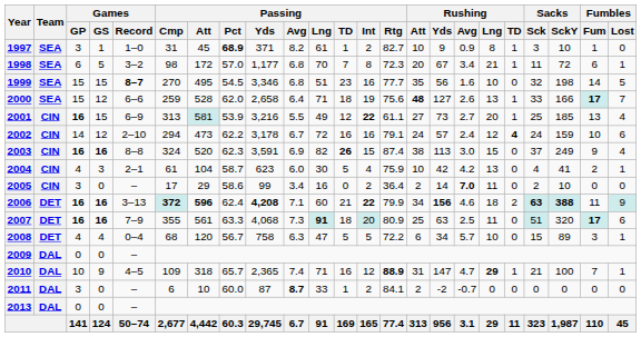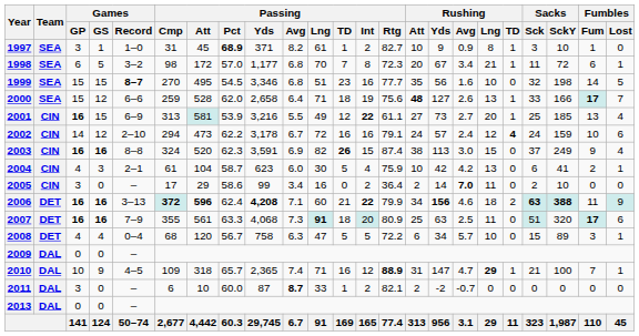 <table class=wikitable style="text-align:center;">
 <tr>
 <th rowspan="2">Year</th>
 <th rowspan="2">Team</th>
 <th colspan="3">Games</th>
 <th colspan="9">Passing</th>
 <th colspan="5">Rushing</th>
 <th colspan="2">Sacks</th>
 <th colspan="2">Fumbles</th>
 </tr>
 <tr>
 <th>GP</th>
 <th>GS</th>
 <th>Record</th>
 <th>Cmp</th>
 <th>Att</th>
 <th>Pct</th>
 <th>Yds</th>
 <th>Avg</th>
 <th>Lng</th>
 <th>TD</th>
 <th>Int</th>
 <th>Rtg</th>
 <th>Att</th>
 <th>Yds</th>
 <th>Avg</th>
 <th>Lng</th>
 <th>TD</th>
 <th>Sck</th>
 <th>SckY</th>
 <th>Fum</th>
 <th>Lost</th>
 </tr>
 <tr>
 <th><a href='#'>1997</a></th>
 <th><a href='#'>SEA</a></th>
 <td>3</td>
 <td>1</td>
 <td>1–0</td>
 <td>31</td>
 <td>45</td>
 <td><strong>68.9</strong></td>
 <td>371</td>
 <td>8.2</td>
 <td>61</td>
 <td>1</td>
 <td>2</td>
 <td>82.7</td>
 <td>10</td>
 <td>9</td>
 <td>0.9</td>
 <td>8</td>
 <td>1</td>
 <td>3</td>
 <td>10</td>
 <td>1</td>
 <td>0</td>
 </tr>
 <tr>
 <th><a href='#'>1998</a></th>
 <th><a href='#'>SEA</a></th>
 <td>6</td>
 <td>5</td>
 <td>3–2</td>
 <td>98</td>
 <td>172</td>
 <td>57.0</td>
 <td>1,177</td>
 <td>6.8</td>
 <td>70</td>
 <td>7</td>
 <td>8</td>
 <td>72.3</td>
 <td>20</td>
 <td>67</td>
 <td>3.4</td>
 <td>21</td>
 <td>1</td>
 <td>11</td>
 <td>72</td>
 <td>6</td>
 <td>1</td>
 </tr>
 <tr>
 <th><a href='#'>1999</a></th>
 <th><a href='#'>SEA</a></th>
 <td>15</td>
 <td>15</td>
 <td><strong>8–7</strong></td>
 <td>270</td>
 <td>495</td>
 <td>54.5</td>
 <td>3,346</td>
 <td>6.8</td>
 <td>51</td>
 <td>23</td>
 <td>16</td>
 <td>77.7</td>
 <td>35</td>
 <td>56</td>
 <td>1.6</td>
 <td>10</td>
 <td>0</td>
 <td>32</td>
 <td>198</td>
 <td>14</td>
 <td>5</td>
 </tr>
 <tr>
 <th><a href='#'>2000</a></th>
 <th><a href='#'>SEA</a></th>
 <td>15</td>
 <td>12</td>
 <td>6–6</td>
 <td>259</td>
 <td>528</td>
 <td>62.0</td>
 <td>2,658</td>
 <td>6.4</td>
 <td>71</td>
 <td>18</td>
 <td>19</td>
 <td>75.6</td>
 <td><strong>48</strong></td>
 <td>127</td>
 <td>2.6</td>
 <td>13</td>
 <td>1</td>
 <td>33</td>
 <td>166</td>
 <td style="background:#cfecec;"><strong>17</strong></td>
 <td>7</td>
 </tr>
 <tr>
 <th><a href='#'>2001</a></th>
 <th><a href='#'>CIN</a></th>
 <td><strong>16</strong></td>
 <td>15</td>
 <td>6–9</td>
 <td>313</td>
 <td style="background:#cfecec;">581</td>
 <td>53.9</td>
 <td>3,216</td>
 <td>5.5</td>
 <td>49</td>
 <td>12</td>
 <td><strong>22</strong></td>
 <td>61.1</td>
 <td>27</td>
 <td>73</td>
 <td>2.7</td>
 <td>20</td>
 <td>1</td>
 <td>25</td>
 <td>185</td>
 <td>13</td>
 <td>4</td>
 </tr>
 <tr>
 <th><a href='#'>2002</a></th>
 <th><a href='#'>CIN</a></th>
 <td>14</td>
 <td>12</td>
 <td>2–10</td>
 <td>294</td>
 <td>473</td>
 <td>62.2</td>
 <td>3,178</td>
 <td>6.7</td>
 <td>72</td>
 <td>16</td>
 <td>16</td>
 <td>79.1</td>
 <td>24</td>
 <td>57</td>
 <td>2.4</td>
 <td>12</td>
 <td><strong>4</strong></td>
 <td>24</td>
 <td>159</td>
 <td>10</td>
 <td>6</td>
 </tr>
 <tr>
 <th><a href='#'>2003</a></th>
 <th><a href='#'>CIN</a></th>
 <td><strong>16</strong></td>
 <td><strong>16</strong></td>
 <td>8–8</td>
 <td>324</td>
 <td>520</td>
 <td>62.3</td>
 <td>3,591</td>
 <td>6.9</td>
 <td>82</td>
 <td><strong>26</strong></td>
 <td>15</td>
 <td>87.4</td>
 <td>38</td>
 <td>113</td>
 <td>3.0</td>
 <td>15</td>
 <td>0</td>
 <td>37</td>
 <td>249</td>
 <td>9</td>
 <td>4</td>
 </tr>
 <tr>
 <th><a href='#'>2004</a></th>
 <th><a href='#'>CIN</a></th>
 <td>4</td>
 <td>3</td>
 <td>2–1</td>
 <td>61</td>
 <td>104</td>
 <td>58.7</td>
 <td>623</td>
 <td>6.0</td>
 <td>30</td>
 <td>5</td>
 <td>4</td>
 <td>75.9</td>
 <td>10</td>
 <td>42</td>
 <td>4.2</td>
 <td>13</td>
 <td>0</td>
-<td>4</td>
+<td>6</td>
 <td>41</td>
 <td>2</td>
 <td>1</td>
 </tr>
 <tr>
 <th><a href='#'>2005</a></th>
 <th><a href='#'>CIN</a></th>
 <td>3</td>
 <td>0</td>
 <td>–</td>
 <td>17</td>
 <td>29</td>
 <td>58.6</td>
 <td>99</td>
 <td>3.4</td>
 <td>16</td>
 <td>0</td>
 <td>2</td>
 <td>36.4</td>
 <td>2</td>
 <td>14</td>
 <td><strong>7.0</strong></td>
 <td>11</td>
 <td>0</td>
 <td>2</td>
 <td>10</td>
 <td>0</td>
 <td>0</td>
 </tr>
 <tr>
 <th><a href='#'>2006</a></th>
 <th><a href='#'>DET</a></th>
 <td><strong>16</strong></td>
 <td><strong>16</strong></td>
 <td>3–13</td>
 <td style="background:#cfecec;"><strong>372</strong></td>
 <td><strong>596</strong></td>
 <td>62.4</td>
 <td><strong>4,208</strong></td>
 <td>7.1</td>
 <td>60</td>
 <td>21</td>
 <td><strong>22</strong></td>
 <td>79.9</td>
 <td>34</td>
 <td><strong>156</strong></td>
 <td>4.6</td>
 <td>18</td>
 <td>2</td>
 <td style="background:#cfecec;"><strong>63</strong></td>
 <td style="background:#cfecec;"><strong>388</strong></td>
 <td>11</td>
 <td style="background:#cfecec;">9</td>
 </tr>
 <tr>
 <th><a href='#'>2007</a></th>
 <th><a href='#'>DET</a></th>
 <td><strong>16</strong></td>
 <td><strong>16</strong></td>
 <td>7–9</td>
 <td>355</td>
 <td>561</td>
 <td>63.3</td>
 <td>4,068</td>
 <td>7.3</td>
 <td style="background:#cfecec;"><strong>91</strong></td>
 <td>18</td>
 <td style="background:#cfecec;">20</td>
 <td>80.9</td>
 <td>25</td>
 <td>63</td>
 <td>2.5</td>
 <td>11</td>
 <td>0</td>
 <td style="background:#cfecec;">51</td>
 <td>320</td>
 <td style="background:#cfecec;"><strong>17</strong></td>
 <td>6</td>
 </tr>
 <tr>
 <th><a href='#'>2008</a></th>
 <th><a href='#'>DET</a></th>
 <td>4</td>
 <td>4</td>
 <td>0–4</td>
 <td>68</td>
 <td>120</td>
 <td>56.7</td>
 <td>758</td>
 <td>6.3</td>
 <td>47</td>
 <td>5</td>
 <td>5</td>
 <td>72.2</td>
 <td>6</td>
 <td>34</td>
 <td>5.7</td>
 <td>10</td>
 <td>0</td>
 <td>15</td>
 <td>89</td>
 <td>3</td>
 <td>1</td>
 </tr>
 <tr>
 <th><a href='#'>2009</a></th>
 <th><a href='#'>DAL</a></th>
 <td>0</td>
 <td>0</td>
 <td>–</td>
 <td colspan="18"></td>
 </tr>
 <tr>
 <th><a href='#'>2010</a></th>
 <th><a href='#'>DAL</a></th>
 <td>10</td>
 <td>9</td>
 <td>4–5</td>
 <td>109</td>
 <td>318</td>
 <td>65.7</td>
 <td>2,365</td>
 <td>7.4</td>
 <td>71</td>
 <td>16</td>
 <td>12</td>
 <td><strong>88.9</strong></td>
 <td>31</td>
 <td>147</td>
 <td>4.7</td>
 <td><strong>29</strong></td>
 <td>1</td>
 <td>21</td>
 <td>100</td>
 <td>7</td>
 <td>1</td>
 </tr>
 <tr>
 <th><a href='#'>2011</a></th>
 <th><a href='#'>DAL</a></th>
 <td>3</td>
 <td>0</td>
 <td>–</td>
 <td>6</td>
 <td>10</td>
 <td>60.0</td>
 <td>87</td>
 <td><strong>8.7</strong></td>
 <td>33</td>
 <td>1</td>
 <td>2</td>
-<td>84.1</td>
+<td>82.1</td>
 <td>2</td>
 <td>-2</td>
 <td>-0.7</td>
 <td>0</td>
 <td>0</td>
 <td>0</td>
 <td>0</td>
 <td>0</td>
 <td>0</td>
 </tr>
 <tr>
 <th><a href='#'>2013</a></th>
 <th><a href='#'>DAL</a></th>
 <td>0</td>
 <td>0</td>
 <td>–</td>
 <td colspan="18"></td>
 </tr>
 <tr>
 <th colspan="2"></th>
 <th>141</th>
 <th>124</th>
 <th>50–74</th>
 <th>2,677</th>
 <th>4,442</th>
 <th>60.3</th>
 <th>29,745</th>
 <th>6.7</th>
 <th>91</th>
 <th>169</th>
 <th>165</th>
 <th>77.4</th>
 <th>313</th>
 <th>956</th>
 <th>3.1</th>
 <th>29</th>
 <th>11</th>
 <th>323</th>
 <th>1,987</th>
 <th>110</th>
 <th>45</th>
 </tr>
 </table>
